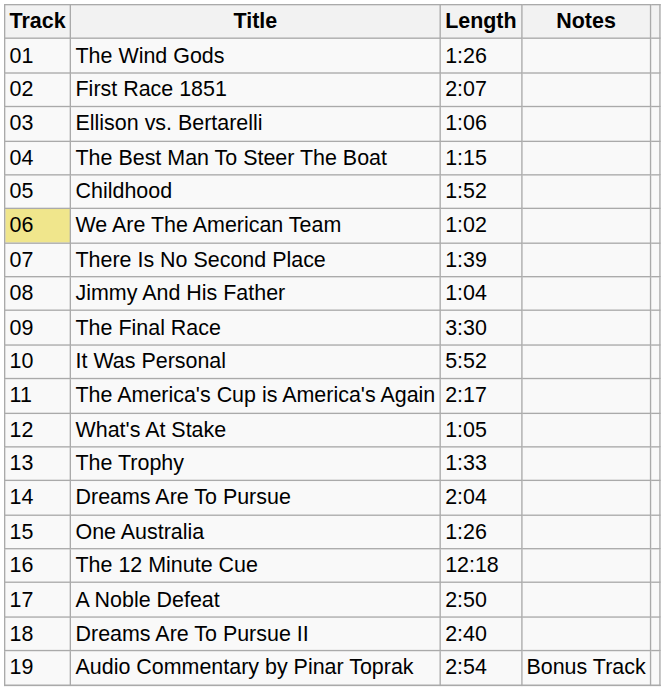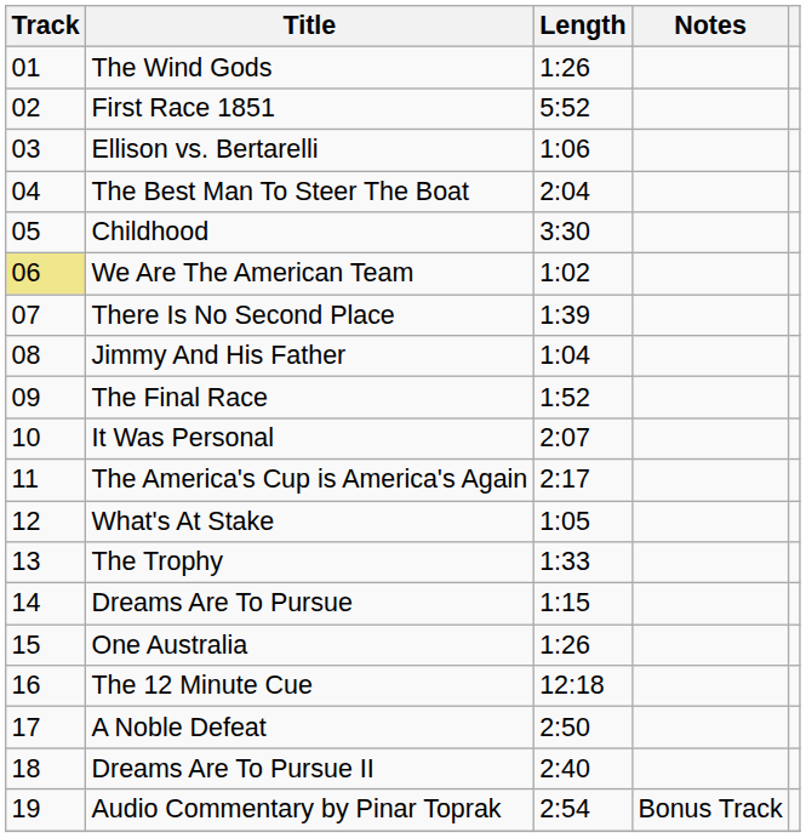 <table class=wikitable>
 <tr>
 <th>Track</th>
 <th>Title</th>
 <th>Length</th>
 <th>Notes</th>
 <th></th>
 </tr>
 <tr>
 <td>01</td>
 <td>The Wind Gods</td>
 <td>1:26</td>
 <td></td>
 <td></td>
 </tr>
 <tr>
 <td>02</td>
 <td>First Race 1851</td>
-<td>2:07</td>
+<td>5:52</td>
 <td></td>
 <td></td>
 </tr>
 <tr>
 <td>03</td>
 <td>Ellison vs. Bertarelli</td>
 <td>1:06</td>
 <td></td>
 <td></td>
 </tr>
 <tr>
 <td>04</td>
 <td>The Best Man To Steer The Boat</td>
-<td>1:15</td>
+<td>2:04</td>
 <td></td>
 <td></td>
 </tr>
 <tr>
 <td>05</td>
 <td>Childhood</td>
-<td>1:52</td>
+<td>3:30</td>
 <td></td>
 <td></td>
 </tr>
 <tr>
 <td style="background: khaki;">06</td>
 <td>We Are The American Team</td>
 <td>1:02</td>
 <td></td>
 <td></td>
 </tr>
 <tr>
 <td>07</td>
 <td>There Is No Second Place</td>
 <td>1:39</td>
 <td></td>
 <td></td>
 </tr>
 <tr>
 <td>08</td>
 <td>Jimmy And His Father</td>
 <td>1:04</td>
 <td></td>
 <td></td>
 </tr>
 <tr>
 <td>09</td>
 <td>The Final Race</td>
-<td>3:30</td>
+<td>1:52</td>
 <td></td>
 <td></td>
 </tr>
 <tr>
 <td>10</td>
 <td>It Was Personal</td>
-<td>5:52</td>
+<td>2:07</td>
 <td></td>
 <td></td>
 </tr>
 <tr>
 <td>11</td>
 <td>The America's Cup is America's Again</td>
 <td>2:17</td>
 <td></td>
 <td></td>
 </tr>
 <tr>
 <td>12</td>
 <td>What's At Stake</td>
 <td>1:05</td>
 <td></td>
 <td></td>
 </tr>
 <tr>
 <td>13</td>
 <td>The Trophy</td>
 <td>1:33</td>
 <td></td>
 <td></td>
 </tr>
 <tr>
 <td>14</td>
 <td>Dreams Are To Pursue</td>
-<td>2:04</td>
+<td>1:15</td>
 <td></td>
 <td></td>
 </tr>
 <tr>
 <td>15</td>
 <td>One Australia</td>
 <td>1:26</td>
 <td></td>
 <td></td>
 </tr>
 <tr>
 <td>16</td>
 <td>The 12 Minute Cue</td>
 <td>12:18</td>
 <td></td>
 <td></td>
 </tr>
 <tr>
 <td>17</td>
 <td>A Noble Defeat</td>
 <td>2:50</td>
 <td></td>
 <td></td>
 </tr>
 <tr>
 <td>18</td>
 <td>Dreams Are To Pursue II</td>
 <td>2:40</td>
 <td></td>
 <td></td>
 </tr>
 <tr>
 <td>19</td>
 <td>Audio Commentary by Pinar Toprak</td>
 <td>2:54</td>
 <td>Bonus Track</td>
 <td></td>
 </tr>
 <tr>
 </tr>
 </table>
